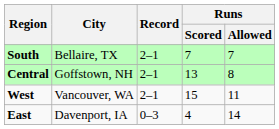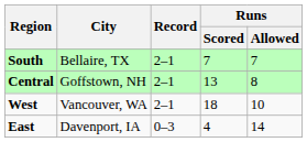 <table class="wikitable">
 <tr>
 <th rowspan=2>Region</th>
 <th rowspan=2>City</th>
 <th rowspan=2>Record</th>
 <th colspan=2>Runs</th>
 </tr>
 <tr>
 <th>Scored</th>
 <th>Allowed</th>
 </tr>
 <tr bgcolor=#bbffbb>
 <td><strong>South</strong></td>
 <td>Bellaire, TX</td>
 <td>2–1</td>
 <td>7</td>
 <td>7</td>
 </tr>
 <tr bgcolor=#bbffbb>
 <td><strong>Central</strong></td>
 <td>Goffstown, NH</td>
 <td>2–1</td>
 <td>13</td>
 <td>8</td>
 </tr>
 <tr>
 <td><strong>West</strong></td>
 <td>Vancouver, WA</td>
 <td>2–1</td>
-<td>15</td>
-<td>11</td>
+<td>18</td>
+<td>10</td>
 </tr>
 <tr>
 <td><strong>East</strong></td>
 <td>Davenport, IA</td>
 <td>0–3</td>
 <td>4</td>
 <td>14</td>
 </tr>
 </table>
